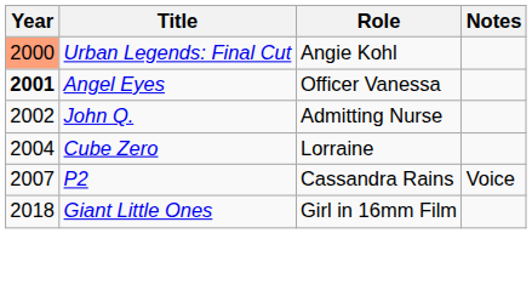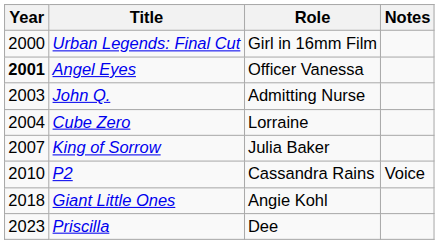 <table class="wikitable sortable">
 <tr>
 <th>Year</th>
 <th>Title</th>
 <th>Role</th>
 <th class="unsortable">Notes</th>
 </tr>
 <tr>
-<td style="background: lightsalmon;">2000</td>
+<td>2000</td>
 <td><em><a href='#'>Urban Legends: Final Cut</a></em></td>
-<td>Angie Kohl</td>
+<td>Girl in 16mm Film</td>
 <td></td>
 </tr>
 <tr>
 <td><strong>2001</strong></td>
 <td><a href='#'><em>Angel Eyes</em></a></td>
 <td>Officer Vanessa</td>
 <td></td>
 </tr>
 <tr>
-<td>2002</td>
+<td>2003</td>
 <td><em><a href='#'>John Q.</a></em></td>
 <td>Admitting Nurse</td>
 <td></td>
 </tr>
 <tr>
 <td>2004</td>
 <td><em><a href='#'>Cube Zero</a></em></td>
 <td>Lorraine</td>
 <td></td>
 </tr>
 <tr>
 <td>2007</td>
+<td><a href='#'><em>King of Sorrow</em></a></td>
+<td>Julia Baker</td>
+<td></td>
+</tr>
+<tr>
+<td>2010</td>
 <td><a href='#'><em>P2</em></a></td>
 <td>Cassandra Rains</td>
 <td>Voice</td>
 </tr>
 <tr>
 <td>2018</td>
 <td><em><a href='#'>Giant Little Ones</a></em></td>
-<td>Girl in 16mm Film</td>
+<td>Angie Kohl</td>
+<td></td>
+</tr>
+<tr>
+<td>2023</td>
+<td><em><a href='#'>Priscilla</a></em></td>
+<td>Dee</td>
 <td></td>
 </tr>
 </table>
